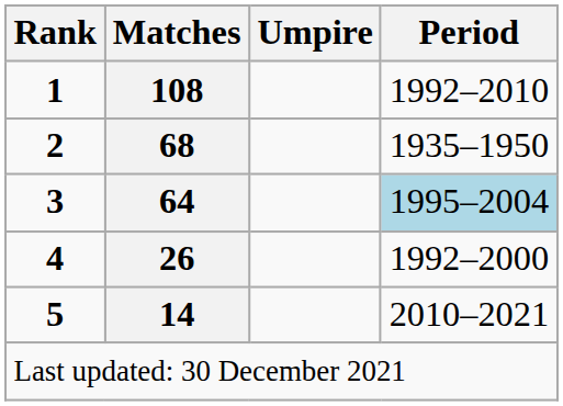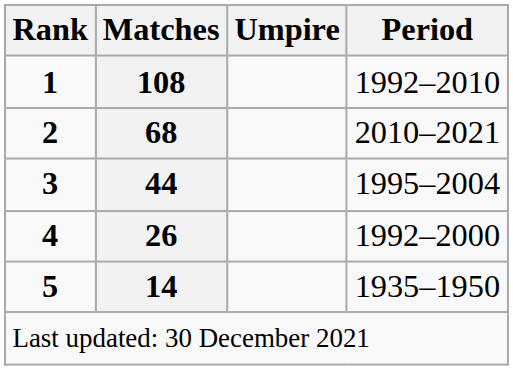 <table class="wikitable plainrowheaders sortable">
 <tr>
 <th scope=col>Rank</th>
 <th scope=col>Matches</th>
 <th scope=col>Umpire</th>
 <th scope=col>Period</th>
 </tr>
 <tr>
 <td align=center><strong>1</strong></td>
 <th scope=row style=text-align:center;>108</th>
 <td></td>
 <td>1992–2010</td>
 </tr>
 <tr>
 <td align=center><strong>2</strong></td>
 <th scope=row style=text-align:center;>68</th>
 <td></td>
-<td>1935–1950</td>
+<td>2010–2021</td>
 </tr>
 <tr>
 <td align=center><strong>3</strong></td>
-<th scope=row style=text-align:center;>64</th>
+<th scope=row style=text-align:center;>44</th>
 <td></td>
-<td style="background: lightblue;">1995–2004</td>
+<td>1995–2004</td>
 </tr>
 <tr>
 <td align=center><strong>4</strong></td>
 <th scope=row style=text-align:center;>26</th>
 <td></td>
 <td>1992–2000</td>
 </tr>
 <tr>
 <td align=center><strong>5</strong></td>
 <th scope=row style=text-align:center;>14</th>
 <td></td>
-<td>2010–2021</td>
+<td>1935–1950</td>
 </tr>
 <tr class=sortbottom>
 <td colspan=4><small>Last updated: 30 December 2021</small></td>
 </tr>
 </table>
